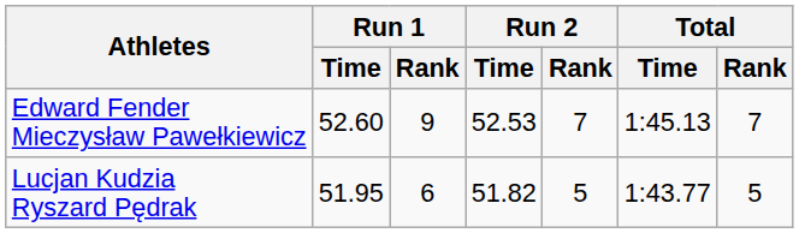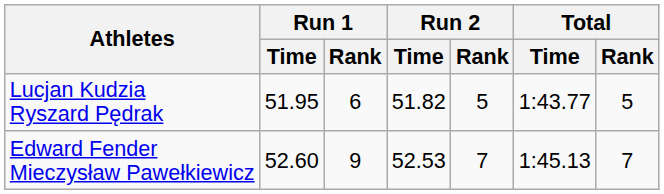 <table class="wikitable" border="1" style="font-size:90%">
 <tr>
 <th rowspan="2">Athletes</th>
 <th colspan="2">Run 1</th>
 <th colspan="2">Run 2</th>
 <th colspan="2">Total</th>
 </tr>
 <tr>
 <th>Time</th>
 <th>Rank</th>
 <th>Time</th>
 <th>Rank</th>
 <th>Time</th>
 <th>Rank</th>
 </tr>
 <tr>
+<td><a href='#'>Lucjan Kudzia</a><br><a href='#'>Ryszard Pędrak</a></td>
+<td align="center">51.95</td>
+<td align="center">6</td>
+<td align="center">51.82</td>
+<td align="center">5</td>
+<td align="center">1:43.77</td>
+<td align="center">5</td>
+</tr>
+<tr>
 <td><a href='#'>Edward Fender</a><br><a href='#'>Mieczysław Pawełkiewicz</a></td>
 <td align="center">52.60</td>
 <td align="center">9</td>
 <td align="center">52.53</td>
 <td align="center">7</td>
 <td align="center">1:45.13</td>
 <td align="center">7</td>
 </tr>
-<tr>
-<td><a href='#'>Lucjan Kudzia</a><br><a href='#'>Ryszard Pędrak</a></td>
-<td align="center">51.95</td>
-<td align="center">6</td>
-<td align="center">51.82</td>
-<td align="center">5</td>
-<td align="center">1:43.77</td>
-<td align="center">5</td>
-</tr>
 </table>
